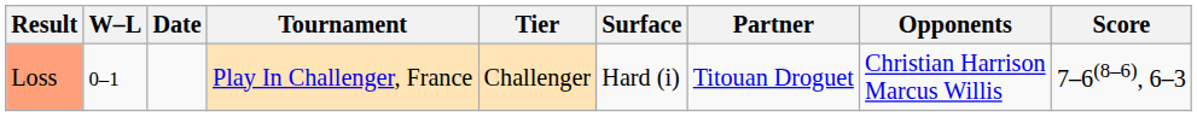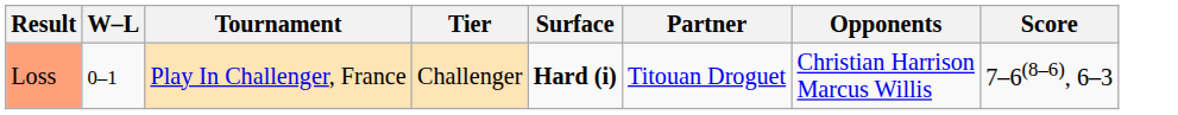 <table class="wikitable">
 <tr>
 <th>Result</th>
 <th class="unsortable">W–L</th>
-<th>Date</th>
 <th>Tournament</th>
 <th>Tier</th>
 <th>Surface</th>
 <th>Partner</th>
 <th>Opponents</th>
 <th class="unsortable">Score</th>
 </tr>
 <tr>
 <td bgcolor=ffa07a>Loss</td>
 <td><small>0–1</small></td>
-<td><a href='#'></a></td>
 <td style="background:moccasin;"><a href='#'>Play In Challenger</a>, France</td>
 <td style="background:moccasin;">Challenger</td>
-<td>Hard (i)</td>
+<td><strong>Hard (i)</strong></td>
 <td> <a href='#'>Titouan Droguet</a></td>
 <td> <a href='#'>Christian Harrison</a><br> <a href='#'>Marcus Willis</a></td>
 <td>7–6<sup>(8–6)</sup>, 6–3</td>
 </tr>
 </table>
